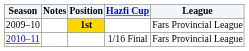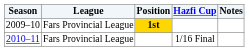 <table border="1" cellpadding="2" style="border-collapse:collapse; text-align:center; font-size:normal;">
 <tr style="background:#f0f6fa;">
 <th>Season</th>
-<th>Notes</th>
+<th>League</th>
 <th>Position</th>
 <th><a href='#'>Hazfi Cup</a></th>
-<th>League</th>
+<th>Notes</th>
 </tr>
 <tr>
 <td>2009–10</td>
-<td></td>
+<td>Fars Provincial League</td>
 <td bgcolor=gold><strong>1st</strong></td>
 <td></td>
-<td>Fars Provincial League</td>
+<td></td>
 </tr>
 <tr>
 <td><a href='#'>2010–11</a></td>
-<td></td>
+<td>Fars Provincial League</td>
 <td></td>
 <td>1/16 Final</td>
-<td>Fars Provincial League</td>
+<td></td>
 </tr>
 </table>
